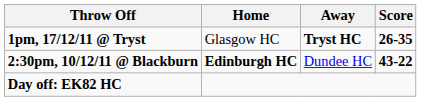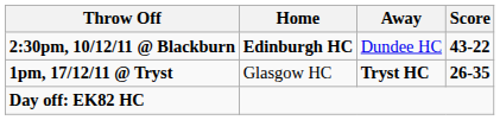 <table class="wikitable">
 <tr>
 <th><strong>Throw Off</strong></th>
 <th><strong>Home</strong></th>
 <th><strong>Away</strong></th>
 <th><strong>Score</strong></th>
 </tr>
 <tr>
+<td><strong>2:30pm, 10/12/11 @ Blackburn</strong></td>
+<td><strong>Edinburgh HC</strong></td>
+<td><a href='#'>Dundee HC</a></td>
+<td><strong>43-22</strong></td>
+</tr>
+<tr>
 <td><strong>1pm, 17/12/11 @ Tryst</strong></td>
 <td>Glasgow HC</td>
 <td><strong>Tryst HC</strong></td>
 <td><strong>26-35</strong></td>
 </tr>
 <tr>
-<td><strong>2:30pm, 10/12/11 @ Blackburn</strong></td>
-<td><strong>Edinburgh HC</strong></td>
-<td><a href='#'>Dundee HC</a></td>
-<td><strong>43-22</strong></td>
-</tr>
-<tr>
 <td><strong>Day off: EK82 HC</strong></td>
 </tr>
 </table>
